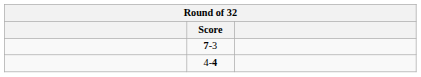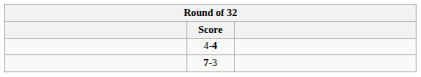 <table class="wikitable" style="text-align: center; font-size:90% ">
 <tr>
 <th colspan=3>Round of 32</th>
 </tr>
 <tr>
 <th align="right" width="250"></th>
 <th width="60">Score</th>
 <th align="left" width="250"></th>
 </tr>
 <tr>
+<td align=left></td>
+<td align=center>4-<strong>4</strong></td>
+<td align=left><strong></strong></td>
+</tr>
+<tr>
 <td align=left><strong></strong></td>
 <td align=center><strong>7</strong>-3</td>
 <td align=left></td>
 </tr>
-<tr>
-<td align=left></td>
-<td align=center>4-<strong>4</strong></td>
-<td align=left><strong></strong></td>
-</tr>
 </table>
